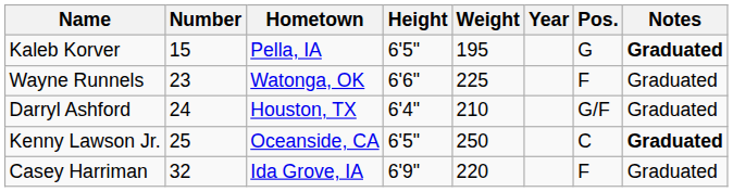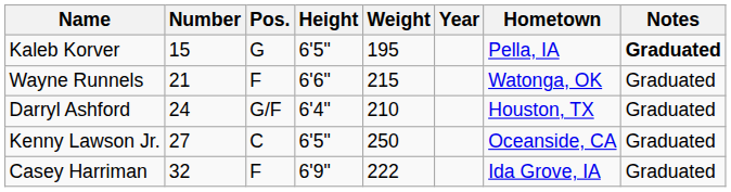 <table class="wikitable sortable" border="1">
 <tr>
 <th>Name</th>
 <th>Number</th>
-<th>Hometown</th>
+<th>Pos.</th>
 <th>Height</th>
 <th>Weight</th>
 <th>Year</th>
-<th>Pos.</th>
+<th>Hometown</th>
 <th class="unsortable">Notes</th>
 </tr>
 <tr>
 <td>Kaleb Korver</td>
 <td>15</td>
-<td><a href='#'>Pella, IA</a></td>
+<td>G</td>
 <td>6'5"</td>
 <td>195</td>
 <td></td>
-<td>G</td>
+<td><a href='#'>Pella, IA</a></td>
 <td><strong>Graduated</strong></td>
 </tr>
 <tr>
 <td>Wayne Runnels</td>
-<td>23</td>
+<td>21</td>
+<td>F</td>
+<td>6'6"</td>
+<td>215</td>
+<td></td>
 <td><a href='#'>Watonga, OK</a></td>
-<td>6'6"</td>
-<td>225</td>
-<td></td>
-<td>F</td>
 <td>Graduated</td>
 </tr>
 <tr>
 <td>Darryl Ashford</td>
 <td>24</td>
-<td><a href='#'>Houston, TX</a></td>
+<td>G/F</td>
 <td>6'4"</td>
 <td>210</td>
 <td></td>
-<td>G/F</td>
+<td><a href='#'>Houston, TX</a></td>
 <td>Graduated</td>
 </tr>
 <tr>
 <td>Kenny Lawson Jr.</td>
-<td>25</td>
-<td><a href='#'>Oceanside, CA</a></td>
+<td>27</td>
+<td>C</td>
 <td>6'5"</td>
 <td>250</td>
 <td></td>
-<td>C</td>
-<td><strong>Graduated</strong></td>
+<td><a href='#'>Oceanside, CA</a></td>
+<td>Graduated</td>
 </tr>
 <tr>
 <td>Casey Harriman</td>
 <td>32</td>
+<td>F</td>
+<td>6'9"</td>
+<td>222</td>
+<td></td>
 <td><a href='#'>Ida Grove, IA</a></td>
-<td>6'9"</td>
-<td>220</td>
-<td></td>
-<td>F</td>
 <td>Graduated</td>
 </tr>
 </table>
